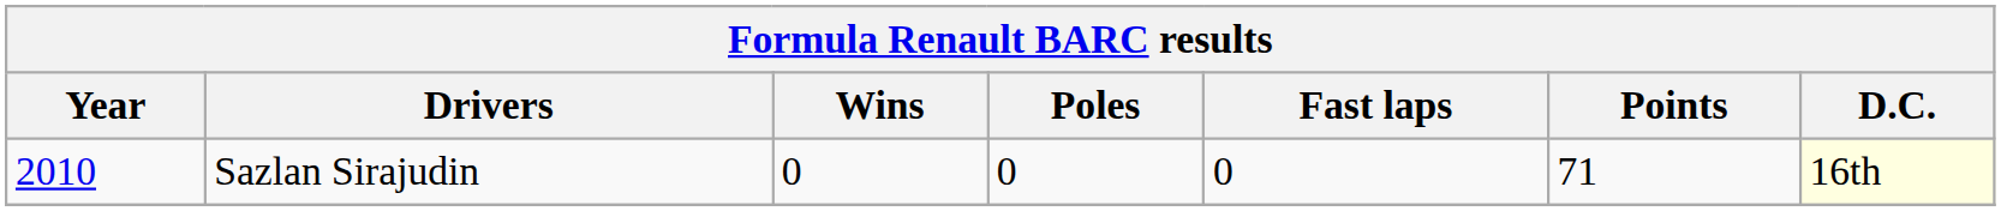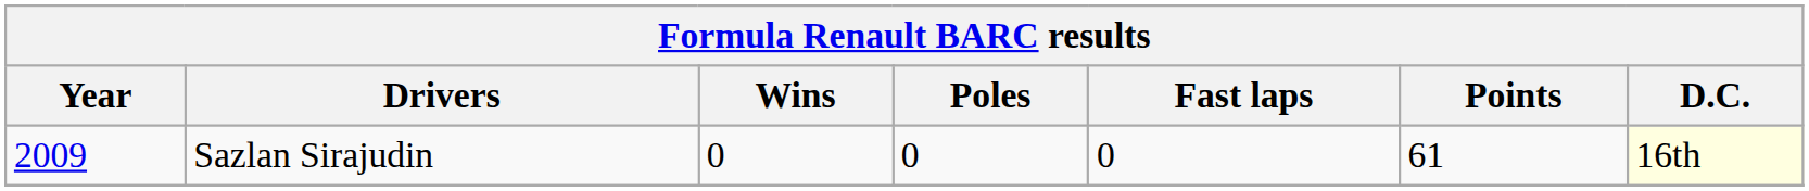 <table class="wikitable collapsible collapsed" style="font-size:95%; width:750px">
 <tr>
 <th colspan=9><a href='#'>Formula Renault BARC</a> results</th>
 </tr>
 <tr>
 <th>Year</th>
 <th>Drivers</th>
 <th>Wins</th>
 <th>Poles</th>
 <th>Fast laps</th>
 <th>Points</th>
 <th>D.C.</th>
 </tr>
 <tr>
-<td><a href='#'>2010</a></td>
+<td><a href='#'>2009</a></td>
 <td> Sazlan Sirajudin</td>
 <td>0</td>
 <td>0</td>
 <td>0</td>
-<td>71</td>
+<td>61</td>
 <td style="background: lightyellow;">16th</td>
 </tr>
 <tr>
 </tr>
 </table>
